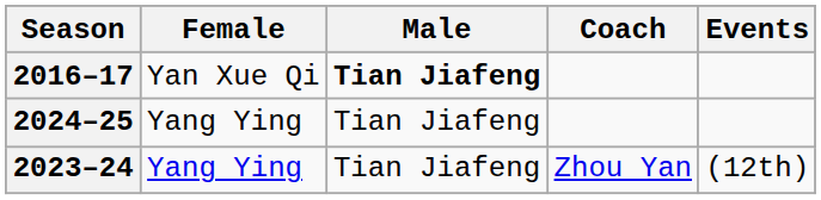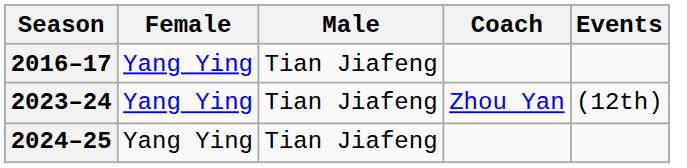 <table class="wikitable">
 <tr>
 <th scope="col">Season</th>
 <th scope="col">Female</th>
 <th scope="col">Male</th>
 <th scope="col">Coach</th>
 <th scope="col">Events</th>
 </tr>
 <tr>
 <th scope="row">2016–17</th>
-<td>Yan Xue Qi</td>
-<td><strong>Tian Jiafeng</strong></td>
-<td></td>
-<td></td>
-</tr>
-<tr>
-<th scope="row">2024–25</th>
-<td>Yang Ying</td>
+<td><a href='#'>Yang Ying</a></td>
 <td>Tian Jiafeng</td>
 <td></td>
 <td></td>
 </tr>
 <tr>
 <th scope="row">2023–24</th>
 <td><a href='#'>Yang Ying</a></td>
 <td>Tian Jiafeng</td>
 <td><a href='#'>Zhou Yan</a></td>
 <td> (12th)</td>
 </tr>
+<tr>
+<th scope="row">2024–25</th>
+<td>Yang Ying</td>
+<td>Tian Jiafeng</td>
+<td></td>
+<td></td>
+</tr>
 </table>
